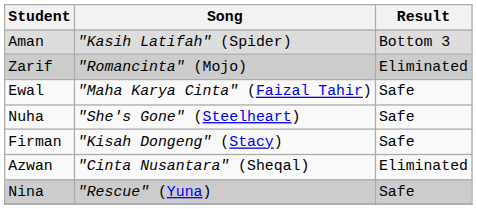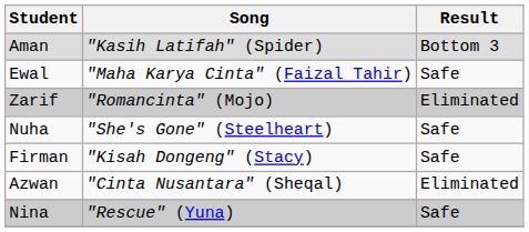 <table class="wikitable" style="font-size:90%;">
 <tr>
 <th>Student</th>
 <th>Song</th>
 <th>Result</th>
 </tr>
 <tr bgcolor="DDDDDD">
 <td>Aman</td>
 <td><em>"Kasih Latifah"</em> (Spider)</td>
 <td>Bottom 3</td>
 </tr>
+<tr>
+<td>Ewal</td>
+<td><em>"Maha Karya Cinta"</em> (<a href='#'>Faizal Tahir</a>)</td>
+<td>Safe</td>
+</tr>
 <tr bgcolor="#CCCCCC">
 <td>Zarif</td>
 <td><em>"Romancinta"</em> (Mojo)</td>
 <td>Eliminated</td>
-</tr>
-<tr>
-<td>Ewal</td>
-<td><em>"Maha Karya Cinta"</em> (<a href='#'>Faizal Tahir</a>)</td>
-<td>Safe</td>
 </tr>
 <tr>
 <td>Nuha</td>
 <td><em>"She's Gone"</em> (<a href='#'>Steelheart</a>)</td>
 <td>Safe</td>
 </tr>
 <tr>
 <td>Firman</td>
 <td><em>"Kisah Dongeng"</em> (<a href='#'>Stacy</a>)</td>
 <td>Safe</td>
 </tr>
 <tr>
 <td>Azwan</td>
 <td><em>"Cinta Nusantara"</em> (Sheqal)</td>
 <td>Eliminated</td>
 </tr>
 <tr bgcolor="#CCCCCC">
 <td>Nina</td>
 <td><em>"Rescue"</em> (<a href='#'>Yuna</a>)</td>
 <td>Safe</td>
 </tr>
 <tr>
 </tr>
 </table>
